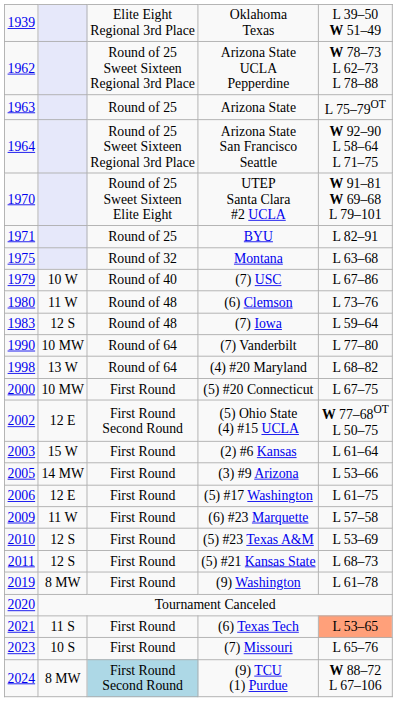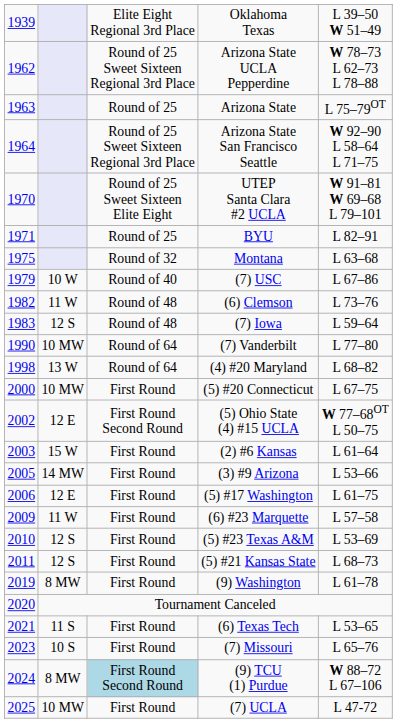 <table class=wikitable style="text-align:center">
 <tr>
 <td><a href='#'>1939</a></td>
 <td style="background:#E6E8FA;"></td>
 <td>Elite Eight<br>Regional 3rd Place</td>
 <td>Oklahoma<br>Texas</td>
 <td>L 39–50<br><strong>W</strong> 51–49</td>
 </tr>
 <tr>
 <td><a href='#'>1962</a></td>
 <td style="background:#E6E8FA;"></td>
 <td>Round of 25<br>Sweet Sixteen<br>Regional 3rd Place</td>
 <td>Arizona State<br>UCLA<br>Pepperdine</td>
 <td><strong>W</strong> 78–73<br>L 62–73<br>L 78–88</td>
 </tr>
 <tr>
 <td><a href='#'>1963</a></td>
 <td style="background:#E6E8FA;"></td>
 <td>Round of 25</td>
 <td>Arizona State</td>
 <td>L 75–79<sup>OT</sup></td>
 </tr>
 <tr>
 <td><a href='#'>1964</a></td>
 <td style="background:#E6E8FA;"></td>
 <td>Round of 25<br>Sweet Sixteen<br>Regional 3rd Place</td>
 <td>Arizona State<br>San Francisco<br>Seattle</td>
 <td><strong>W</strong> 92–90<br>L 58–64<br>L 71–75</td>
 </tr>
 <tr>
 <td><a href='#'>1970</a></td>
 <td style="background:#E6E8FA;"></td>
 <td>Round of 25<br>Sweet Sixteen<br>Elite Eight</td>
 <td>UTEP<br>Santa Clara<br>#2 <a href='#'>UCLA</a></td>
 <td><strong>W</strong> 91–81<br><strong>W</strong> 69–68<br>L 79–101</td>
 </tr>
 <tr>
 <td><a href='#'>1971</a></td>
 <td style="background:#E6E8FA;"></td>
 <td>Round of 25</td>
 <td><a href='#'>BYU</a></td>
 <td>L 82–91</td>
 </tr>
 <tr>
 <td><a href='#'>1975</a></td>
 <td style="background:#E6E8FA;"></td>
 <td>Round of 32</td>
 <td><a href='#'>Montana</a></td>
 <td>L 63–68</td>
 </tr>
 <tr>
 <td><a href='#'>1979</a></td>
 <td>10 W</td>
 <td>Round of 40</td>
 <td>(7) <a href='#'>USC</a></td>
 <td>L 67–86</td>
 </tr>
 <tr>
-<td><a href='#'>1980</a></td>
+<td><a href='#'>1982</a></td>
 <td>11 W</td>
 <td>Round of 48</td>
 <td>(6) <a href='#'>Clemson</a></td>
 <td>L 73–76</td>
 </tr>
 <tr>
 <td><a href='#'>1983</a></td>
 <td>12 S</td>
 <td>Round of 48</td>
 <td>(7) <a href='#'>Iowa</a></td>
 <td>L 59–64</td>
 </tr>
 <tr>
 <td><a href='#'>1990</a></td>
 <td>10 MW</td>
 <td>Round of 64</td>
 <td>(7) Vanderbilt</td>
 <td>L 77–80</td>
 </tr>
 <tr>
 <td><a href='#'>1998</a></td>
 <td>13 W</td>
 <td>Round of 64</td>
 <td>(4) #20 Maryland</td>
 <td>L 68–82</td>
 </tr>
 <tr>
 <td><a href='#'>2000</a></td>
 <td>10 MW</td>
 <td>First Round</td>
 <td>(5) #20 Connecticut</td>
 <td>L 67–75</td>
 </tr>
 <tr>
 <td><a href='#'>2002</a></td>
 <td>12 E</td>
 <td>First Round<br>Second Round</td>
 <td>(5) Ohio State<br>(4) #15 <a href='#'>UCLA</a></td>
 <td><strong>W</strong> 77–68<sup>OT</sup><br>L 50–75</td>
 </tr>
 <tr>
 <td><a href='#'>2003</a></td>
 <td>15 W</td>
 <td>First Round</td>
 <td>(2) #6 <a href='#'>Kansas</a></td>
 <td>L 61–64</td>
 </tr>
 <tr>
 <td><a href='#'>2005</a></td>
 <td>14 MW</td>
 <td>First Round</td>
 <td>(3) #9 <a href='#'>Arizona</a></td>
 <td>L 53–66</td>
 </tr>
 <tr>
 <td><a href='#'>2006</a></td>
 <td>12 E</td>
 <td>First Round</td>
 <td>(5) #17 <a href='#'>Washington</a></td>
 <td>L 61–75</td>
 </tr>
 <tr>
 <td><a href='#'>2009</a></td>
 <td>11 W</td>
 <td>First Round</td>
 <td>(6) #23 <a href='#'>Marquette</a></td>
 <td>L 57–58</td>
 </tr>
 <tr>
 <td><a href='#'>2010</a></td>
 <td>12 S</td>
 <td>First Round</td>
 <td>(5) #23 <a href='#'>Texas A&M</a></td>
 <td>L 53–69</td>
 </tr>
 <tr>
 <td><a href='#'>2011</a></td>
 <td>12 S</td>
 <td>First Round</td>
 <td>(5) #21 <a href='#'>Kansas State</a></td>
 <td>L 68–73</td>
 </tr>
 <tr>
 <td><a href='#'>2019</a></td>
 <td>8 MW</td>
 <td>First Round</td>
 <td>(9) <a href='#'>Washington</a></td>
 <td>L 61–78</td>
 </tr>
 <tr>
 <td><a href='#'>2020</a></td>
 <td colspan=4>Tournament Canceled</td>
 </tr>
 <tr>
 <td><a href='#'>2021</a></td>
 <td>11 S</td>
 <td>First Round</td>
 <td>(6) <a href='#'>Texas Tech</a></td>
-<td style="background: lightsalmon;">L 53–65</td>
+<td>L 53–65</td>
 </tr>
 <tr>
 <td><a href='#'>2023</a></td>
 <td>10 S</td>
 <td>First Round</td>
 <td>(7) <a href='#'>Missouri</a></td>
 <td>L 65–76</td>
 </tr>
 <tr>
 <td><a href='#'>2024</a></td>
 <td>8 MW</td>
 <td style="background: lightblue;">First Round<br>Second Round</td>
 <td>(9) <a href='#'>TCU</a><br>(1) <a href='#'>Purdue</a></td>
 <td><strong>W</strong> 88–72<br> L 67–106</td>
 </tr>
+<tr>
+<td><a href='#'>2025</a></td>
+<td>10 MW</td>
+<td>First Round</td>
+<td>(7) <a href='#'>UCLA</a></td>
+<td>L 47-72</td>
+</tr>
 </table>
